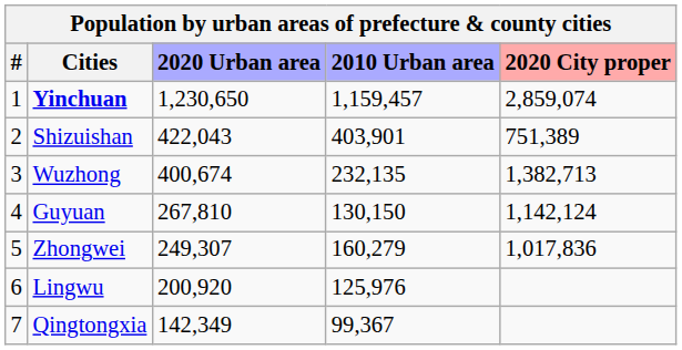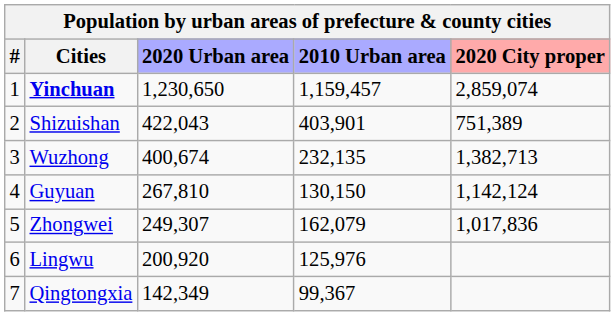 <table class="wikitable sortable collapsible" style="font-size:90%;">
 <tr>
 <th colspan=5>Population by urban areas of prefecture & county cities</th>
 </tr>
 <tr>
 <th>#</th>
 <th>Cities</th>
 <th style="background-color: #aaaaff;">2020 Urban area</th>
 <th style="background-color: #aaaaff;">2010 Urban area</th>
 <th style="background-color: #ffaaaa;">2020 City proper</th>
 </tr>
 <tr>
 <td>1</td>
 <td><strong><a href='#'>Yinchuan</a></strong></td>
 <td>1,230,650</td>
 <td>1,159,457</td>
 <td>2,859,074</td>
 </tr>
 <tr>
 <td>2</td>
 <td><a href='#'>Shizuishan</a></td>
 <td>422,043</td>
 <td>403,901</td>
 <td>751,389</td>
 </tr>
 <tr>
 <td>3</td>
 <td><a href='#'>Wuzhong</a></td>
 <td>400,674</td>
 <td>232,135</td>
 <td>1,382,713</td>
 </tr>
 <tr>
 <td>4</td>
 <td><a href='#'>Guyuan</a></td>
 <td>267,810</td>
 <td>130,150</td>
 <td>1,142,124</td>
 </tr>
 <tr>
 <td>5</td>
 <td><a href='#'>Zhongwei</a></td>
 <td>249,307</td>
-<td>160,279</td>
+<td>162,079</td>
 <td>1,017,836</td>
 </tr>
 <tr>
 <td>6</td>
 <td><a href='#'>Lingwu</a></td>
 <td>200,920</td>
 <td>125,976</td>
 <td></td>
 </tr>
 <tr>
 <td>7</td>
 <td><a href='#'>Qingtongxia</a></td>
 <td>142,349</td>
 <td>99,367</td>
 <td></td>
 </tr>
 </table>
